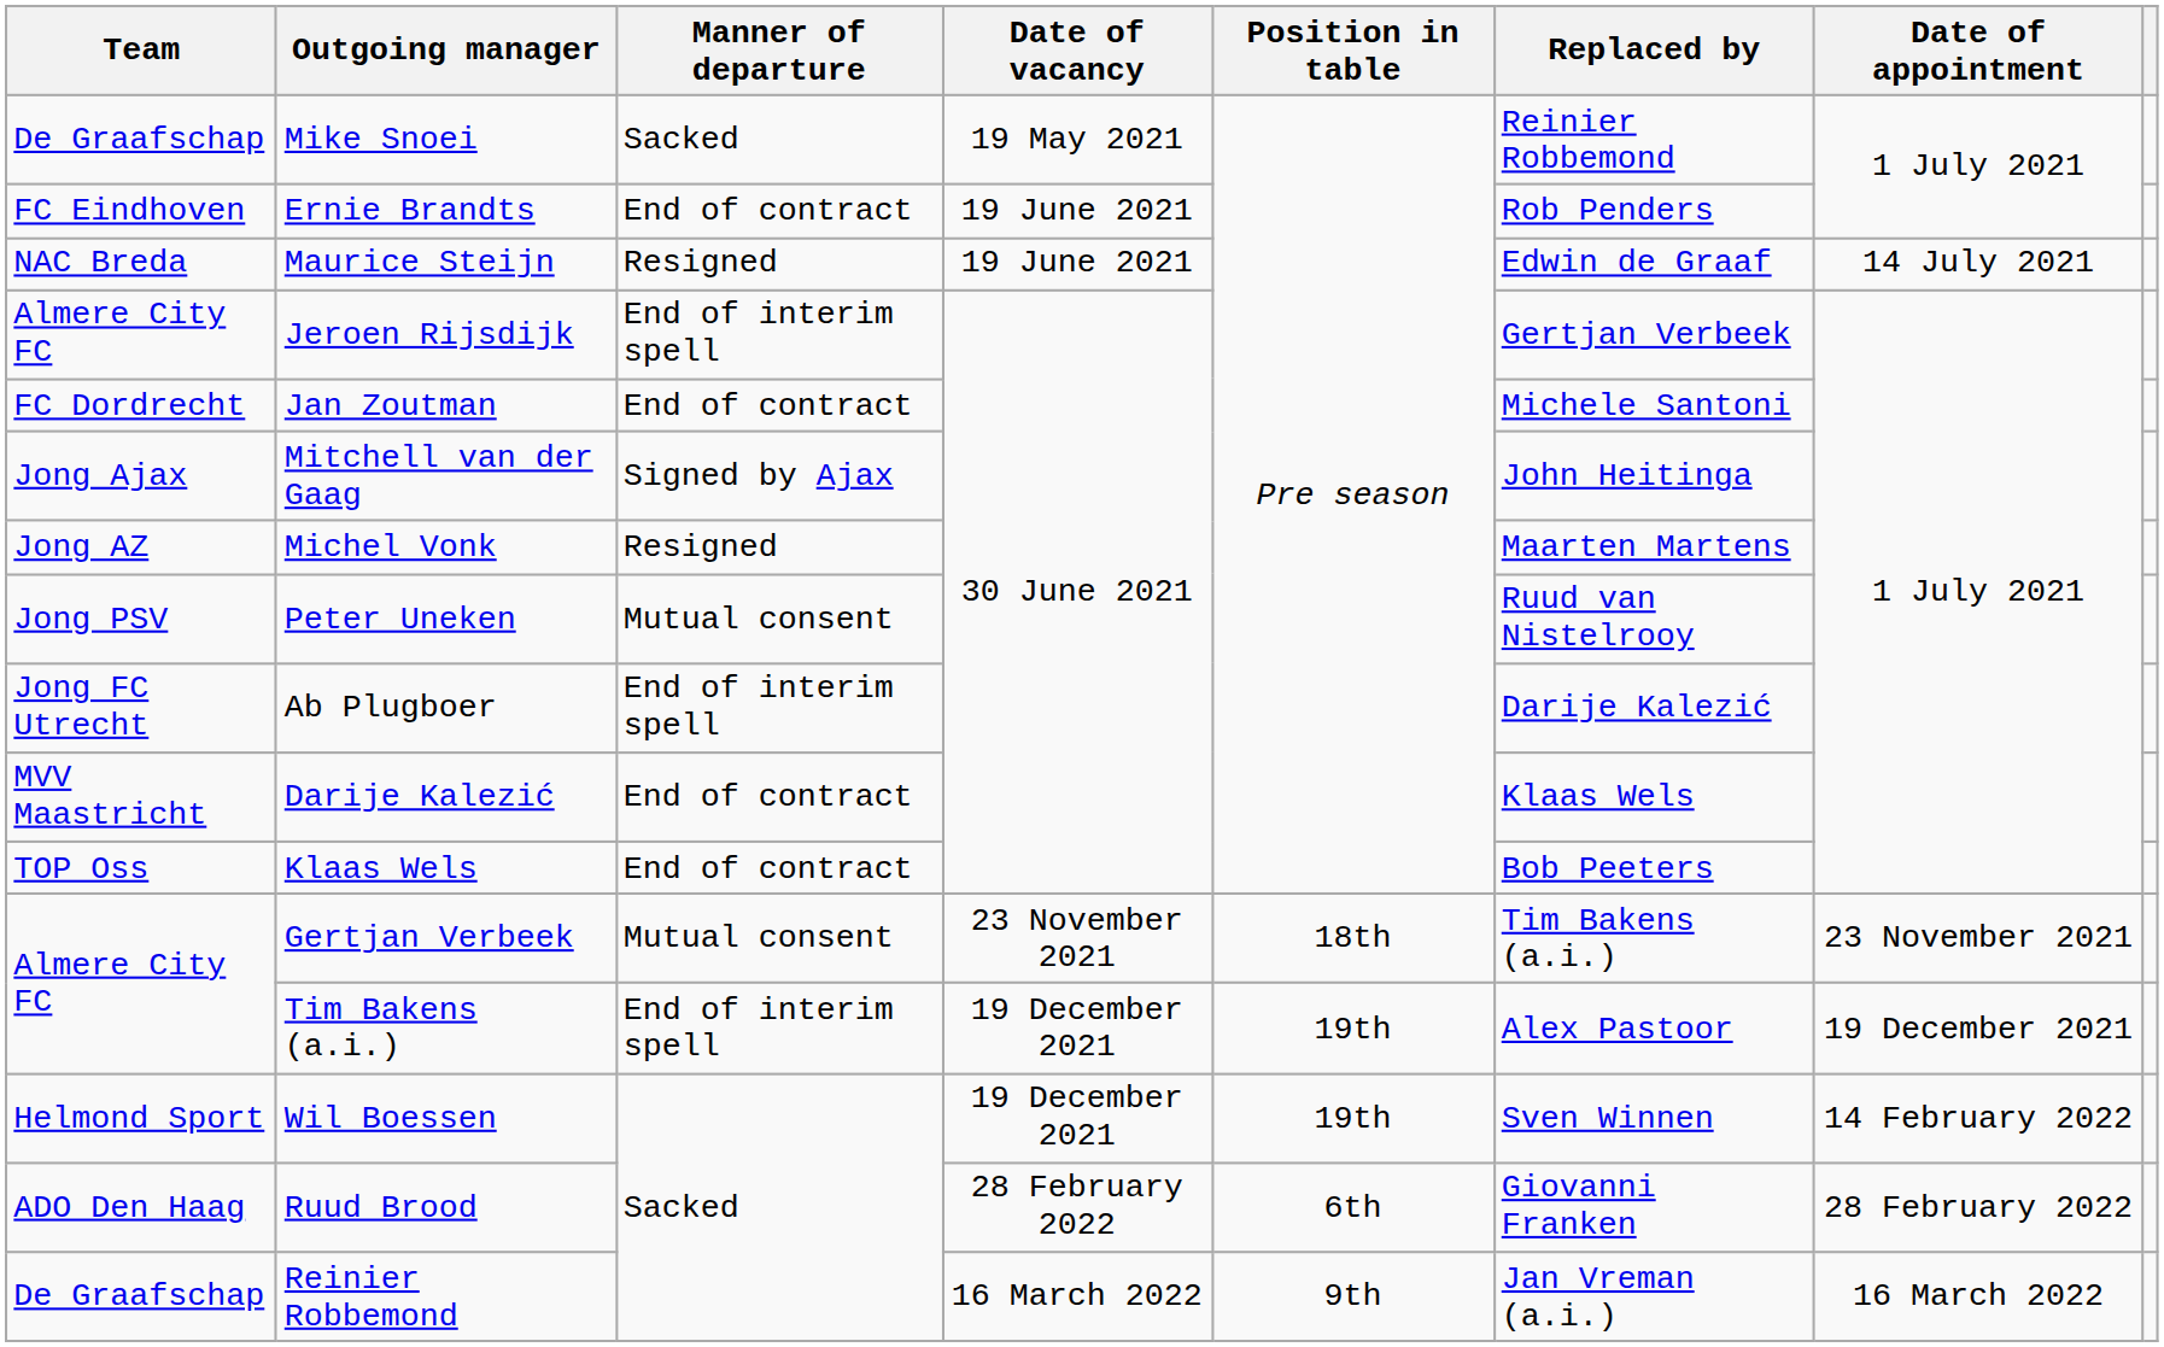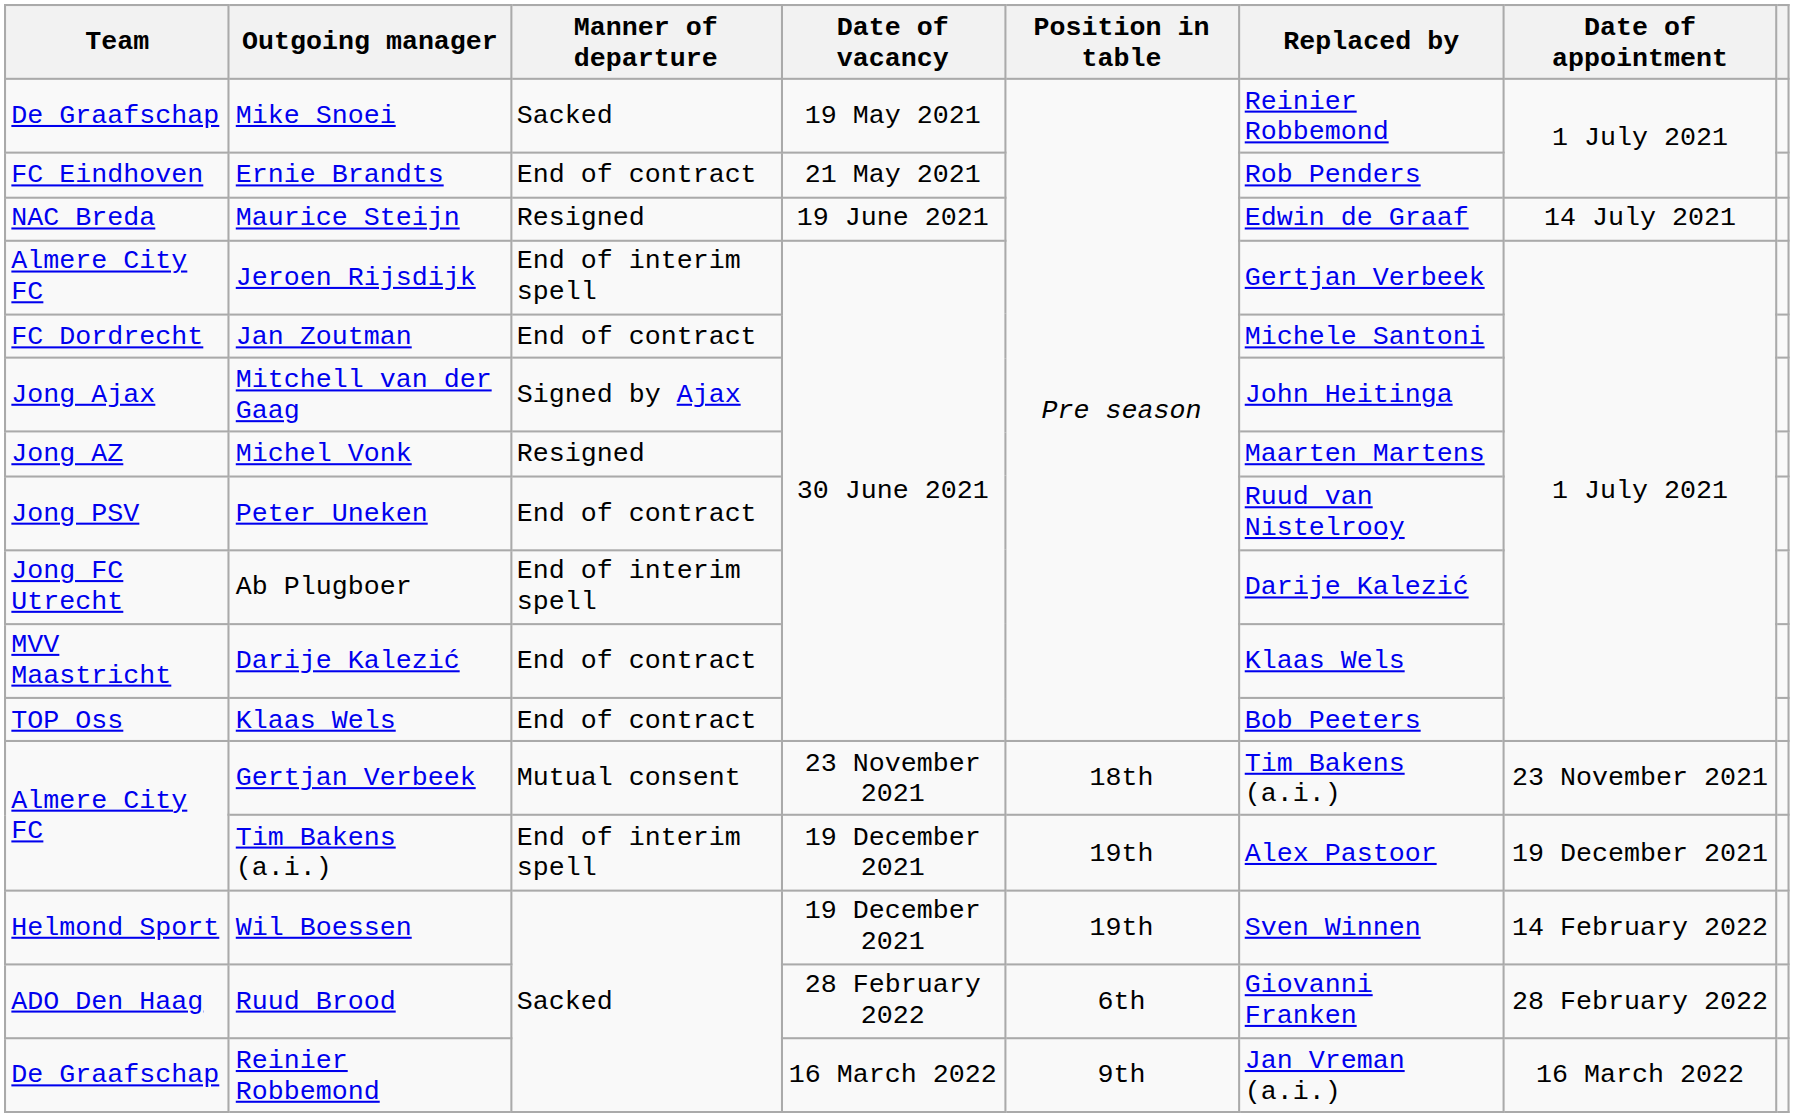 <table class="wikitable" style="text-align:left">
 <tr>
 <th>Team</th>
 <th>Outgoing manager</th>
 <th>Manner of departure</th>
 <th>Date of vacancy</th>
 <th>Position in table</th>
 <th>Replaced by</th>
 <th>Date of appointment</th>
 <th></th>
 </tr>
 <tr>
 <td><a href='#'>De Graafschap</a></td>
 <td> <a href='#'>Mike Snoei</a></td>
 <td>Sacked</td>
 <td align=center>19 May 2021</td>
 <td align=center rowspan="11"><em>Pre season</em></td>
 <td> <a href='#'>Reinier Robbemond</a></td>
 <td align=center rowspan="2">1 July 2021</td>
 <td></td>
 </tr>
 <tr>
 <td><a href='#'>FC Eindhoven</a></td>
 <td> <a href='#'>Ernie Brandts</a></td>
 <td>End of contract</td>
-<td align=center>19 June 2021</td>
+<td align=center>21 May 2021</td>
 <td> <a href='#'>Rob Penders</a></td>
 <td></td>
 </tr>
 <tr>
 <td><a href='#'>NAC Breda</a></td>
 <td> <a href='#'>Maurice Steijn</a></td>
 <td>Resigned</td>
 <td align=center>19 June 2021</td>
 <td> <a href='#'>Edwin de Graaf</a></td>
 <td align=center>14 July 2021</td>
 <td></td>
 </tr>
 <tr>
 <td><a href='#'>Almere City FC</a></td>
 <td> <a href='#'>Jeroen Rijsdijk</a></td>
 <td>End of interim spell</td>
 <td align=center rowspan="8">30 June 2021</td>
 <td> <a href='#'>Gertjan Verbeek</a></td>
 <td align=center rowspan="8">1 July 2021</td>
 <td></td>
 </tr>
 <tr>
 <td><a href='#'>FC Dordrecht</a></td>
 <td> <a href='#'>Jan Zoutman</a></td>
 <td>End of contract</td>
 <td> <a href='#'>Michele Santoni</a></td>
 <td></td>
 </tr>
 <tr>
 <td><a href='#'>Jong Ajax</a></td>
 <td> <a href='#'>Mitchell van der Gaag</a></td>
 <td>Signed by <a href='#'>Ajax</a></td>
 <td> <a href='#'>John Heitinga</a></td>
 <td></td>
 </tr>
 <tr>
 <td><a href='#'>Jong AZ</a></td>
 <td> <a href='#'>Michel Vonk</a></td>
 <td>Resigned</td>
 <td> <a href='#'>Maarten Martens</a></td>
 <td></td>
 </tr>
 <tr>
 <td><a href='#'>Jong PSV</a></td>
 <td> <a href='#'>Peter Uneken</a></td>
-<td>Mutual consent</td>
+<td>End of contract</td>
 <td> <a href='#'>Ruud van Nistelrooy</a></td>
 <td></td>
 </tr>
 <tr>
 <td><a href='#'>Jong FC Utrecht</a></td>
 <td> Ab Plugboer</td>
 <td>End of interim spell</td>
 <td> <a href='#'>Darije Kalezić</a></td>
 <td></td>
 </tr>
 <tr>
 <td><a href='#'>MVV Maastricht</a></td>
 <td> <a href='#'>Darije Kalezić</a></td>
 <td>End of contract</td>
 <td> <a href='#'>Klaas Wels</a></td>
 <td></td>
 </tr>
 <tr>
 <td><a href='#'>TOP Oss</a></td>
 <td> <a href='#'>Klaas Wels</a></td>
 <td>End of contract</td>
 <td> <a href='#'>Bob Peeters</a></td>
 <td></td>
 </tr>
 <tr>
 <td rowspan="2"><a href='#'>Almere City FC</a></td>
 <td> <a href='#'>Gertjan Verbeek</a></td>
 <td>Mutual consent</td>
 <td align=center>23 November 2021</td>
 <td align=center>18th</td>
 <td> <a href='#'>Tim Bakens</a> (a.i.)</td>
 <td align=center>23 November 2021</td>
 <td></td>
 </tr>
 <tr>
 <td> <a href='#'>Tim Bakens</a> (a.i.)</td>
 <td>End of interim spell</td>
 <td align=center>19 December 2021</td>
 <td align=center>19th</td>
 <td> <a href='#'>Alex Pastoor</a></td>
 <td align=center>19 December 2021</td>
 <td></td>
 </tr>
 <tr>
 <td><a href='#'>Helmond Sport</a></td>
 <td> <a href='#'>Wil Boessen</a></td>
 <td rowspan="3">Sacked</td>
 <td align=center>19 December 2021</td>
 <td align=center>19th</td>
 <td> <a href='#'>Sven Winnen</a></td>
 <td align=center>14 February 2022</td>
 <td></td>
 </tr>
 <tr>
 <td><a href='#'>ADO Den Haag</a></td>
 <td> <a href='#'>Ruud Brood</a></td>
 <td align=center>28 February 2022</td>
 <td align=center>6th</td>
 <td> <a href='#'>Giovanni Franken</a></td>
 <td align=center>28 February 2022</td>
 <td></td>
 </tr>
 <tr>
 <td><a href='#'>De Graafschap</a></td>
 <td> <a href='#'>Reinier Robbemond</a></td>
 <td align=center>16 March 2022</td>
 <td align=center>9th</td>
 <td> <a href='#'>Jan Vreman</a> (a.i.)</td>
 <td align=center>16 March 2022</td>
 <td></td>
 </tr>
 </table>
